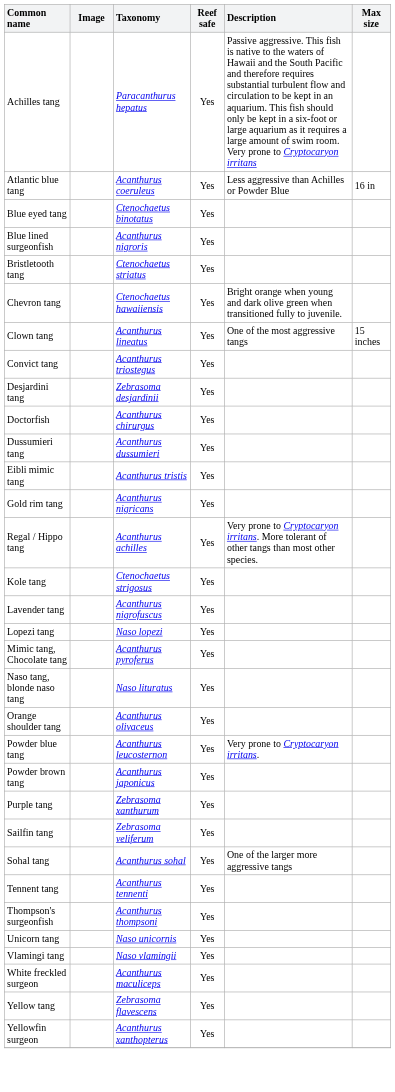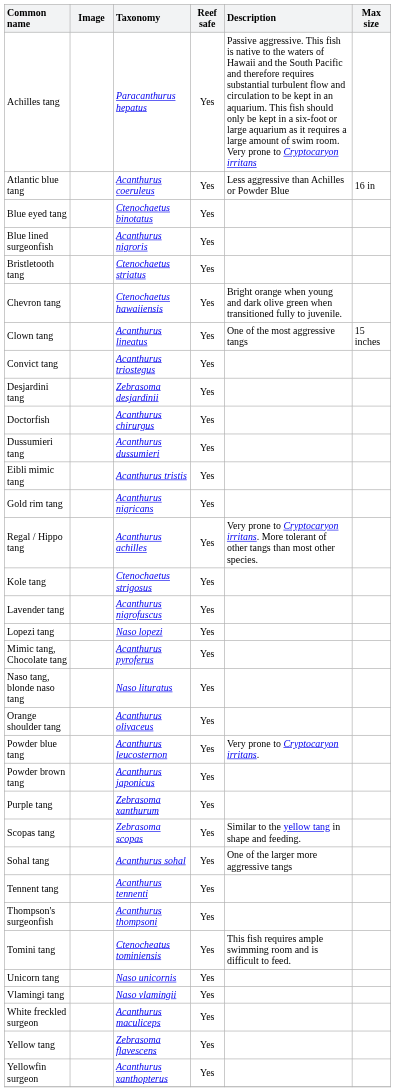 <table class="sortable collapsible" cellpadding="4" width="100%" border="1" style="border:1px solid #aaa; border-collapse:collapse">
 <tr>
 <th align="left" style="background:#F2F3F4" width="170px">Common name</th>
 <th style="background:#F2F3F4" width="130px" class="unsortable">Image</th>
 <th align="left" style="background:#F2F3F4" width="190px">Taxonomy</th>
 <th style="background:#F2F3F4" width="100px">Reef safe</th>
 <th align="left" style="background:#F2F3F4" width="610px" class="unsortable">Description</th>
 <th style="background:#F2F3F4" width="100px">Max size</th>
 </tr>
 <tr>
 <td>Achilles tang</td>
 <td></td>
 <td><em><a href='#'>Paracanthurus hepatus</a></em></td>
 <td align="center">Yes</td>
 <td>Passive aggressive. This fish is native to the waters of Hawaii and the South Pacific and therefore requires substantial turbulent flow and circulation to be kept in an aquarium.  This fish should only be kept in a six-foot or large aquarium as it requires a large amount of swim room. Very prone to <em><a href='#'>Cryptocaryon irritans</a></em></td>
 <td align="center"></td>
 </tr>
 <tr>
 <td>Atlantic blue tang</td>
 <td></td>
 <td><em><a href='#'>Acanthurus coeruleus</a></em></td>
 <td align="center">Yes</td>
 <td>Less aggressive than Achilles or Powder Blue</td>
 <td>16 in</td>
 </tr>
 <tr>
 <td>Blue eyed tang</td>
 <td></td>
 <td><em><a href='#'>Ctenochaetus binotatus</a></em></td>
 <td align="center">Yes</td>
 <td></td>
 <td></td>
 </tr>
 <tr>
 <td>Blue lined surgeonfish</td>
 <td></td>
 <td><em><a href='#'>Acanthurus nigroris</a></em></td>
 <td align="center">Yes</td>
 <td></td>
 <td></td>
 </tr>
 <tr>
 <td>Bristletooth tang</td>
 <td></td>
 <td><em><a href='#'>Ctenochaetus striatus</a></em></td>
 <td align="center">Yes</td>
 <td></td>
 <td></td>
 </tr>
 <tr>
 <td>Chevron tang</td>
 <td></td>
 <td><em><a href='#'>Ctenochaetus hawaiiensis</a></em></td>
 <td align="center">Yes</td>
 <td>Bright orange when young and dark olive green when transitioned fully to juvenile.</td>
 <td></td>
 </tr>
 <tr>
 <td>Clown tang</td>
 <td></td>
 <td><em><a href='#'>Acanthurus lineatus</a></em></td>
 <td align="center">Yes</td>
 <td>One of the most aggressive tangs</td>
 <td>15 inches</td>
 </tr>
 <tr>
 <td>Convict tang</td>
 <td></td>
 <td><em><a href='#'>Acanthurus triostegus</a></em></td>
 <td align="center">Yes</td>
 <td></td>
 <td></td>
 </tr>
 <tr>
 <td>Desjardini tang</td>
 <td></td>
 <td><em><a href='#'>Zebrasoma desjardinii</a></em></td>
 <td align="center">Yes</td>
 <td></td>
 <td></td>
 </tr>
 <tr>
 <td>Doctorfish</td>
 <td></td>
 <td><em><a href='#'>Acanthurus chirurgus</a></em></td>
 <td align="center">Yes</td>
 <td></td>
 <td></td>
 </tr>
 <tr>
 <td>Dussumieri tang</td>
 <td></td>
 <td><em><a href='#'>Acanthurus dussumieri</a></em></td>
 <td align="center">Yes</td>
 <td></td>
 <td align="center"></td>
 </tr>
 <tr>
 <td>Eibli mimic tang</td>
 <td></td>
 <td><em><a href='#'>Acanthurus tristis</a></em></td>
 <td align="center">Yes</td>
 <td></td>
 <td></td>
 </tr>
 <tr>
 <td>Gold rim tang</td>
 <td></td>
 <td><em><a href='#'>Acanthurus nigricans</a></em></td>
 <td align="center">Yes</td>
 <td></td>
 <td></td>
 </tr>
 <tr>
 <td>Regal / Hippo tang</td>
 <td></td>
 <td><em><a href='#'>Acanthurus achilles</a></em></td>
 <td align="center">Yes</td>
 <td>Very prone to <em><a href='#'>Cryptocaryon irritans</a></em>. More tolerant of other tangs than most other species.</td>
 <td></td>
 </tr>
 <tr>
 <td>Kole tang</td>
 <td></td>
 <td><em><a href='#'>Ctenochaetus strigosus</a></em></td>
 <td align="center">Yes</td>
 <td></td>
 <td></td>
 </tr>
 <tr>
 <td>Lavender tang</td>
 <td></td>
 <td><em><a href='#'>Acanthurus nigrofuscus</a></em></td>
 <td align="center">Yes</td>
 <td></td>
 <td></td>
 </tr>
 <tr>
 <td>Lopezi tang</td>
 <td></td>
 <td><em><a href='#'>Naso lopezi</a></em></td>
 <td align="center">Yes</td>
 <td></td>
 <td></td>
 </tr>
 <tr>
 <td>Mimic tang, Chocolate tang</td>
 <td></td>
 <td><em><a href='#'>Acanthurus pyroferus</a></em></td>
 <td align="center">Yes</td>
 <td></td>
 <td></td>
 </tr>
 <tr>
 <td>Naso tang, blonde naso tang</td>
 <td></td>
 <td><em><a href='#'>Naso lituratus</a></em></td>
 <td align="center">Yes</td>
 <td></td>
 <td></td>
 </tr>
 <tr>
 <td>Orange shoulder tang</td>
 <td></td>
 <td><em><a href='#'>Acanthurus olivaceus</a></em></td>
 <td align="center">Yes</td>
 <td></td>
 <td></td>
 </tr>
 <tr>
 <td>Powder blue tang</td>
 <td></td>
 <td><em><a href='#'>Acanthurus leucosternon</a></em></td>
 <td align="center">Yes</td>
 <td>Very prone to <em><a href='#'>Cryptocaryon irritans</a></em>.</td>
 <td></td>
 </tr>
 <tr>
 <td>Powder brown tang</td>
 <td></td>
 <td><em><a href='#'>Acanthurus japonicus</a></em></td>
 <td align="center">Yes</td>
 <td></td>
 <td></td>
 </tr>
 <tr>
 <td>Purple tang</td>
 <td></td>
 <td><em><a href='#'>Zebrasoma xanthurum</a></em></td>
 <td align="center">Yes</td>
 <td></td>
 <td></td>
 </tr>
 <tr>
-<td>Sailfin tang</td>
+<td>Scopas tang</td>
 <td></td>
-<td><em><a href='#'>Zebrasoma veliferum</a></em></td>
+<td><em><a href='#'>Zebrasoma scopas</a></em></td>
 <td align="center">Yes</td>
-<td></td>
+<td>Similar to the <a href='#'>yellow tang</a> in shape and feeding.</td>
 <td></td>
 </tr>
 <tr>
 <td>Sohal tang</td>
 <td></td>
 <td><em><a href='#'>Acanthurus sohal</a></em></td>
 <td align="center">Yes</td>
 <td>One of the larger more aggressive tangs</td>
 <td align="center"></td>
 </tr>
 <tr>
 <td>Tennent tang</td>
 <td></td>
 <td><em><a href='#'>Acanthurus tennenti</a></em></td>
 <td align="center">Yes</td>
 <td></td>
 <td></td>
 </tr>
 <tr>
 <td>Thompson's surgeonfish</td>
 <td></td>
 <td><em><a href='#'>Acanthurus thompsoni</a></em></td>
 <td align="center">Yes</td>
 <td></td>
 <td align="center"></td>
+</tr>
+<tr>
+<td>Tomini tang</td>
+<td></td>
+<td><em><a href='#'>Ctenocheatus tominiensis</a></em></td>
+<td align="center">Yes</td>
+<td>This fish requires ample swimming room and is difficult to feed.</td>
+<td></td>
 </tr>
 <tr>
 <td>Unicorn tang</td>
 <td></td>
 <td><em><a href='#'>Naso unicornis</a></em></td>
 <td align="center">Yes</td>
 <td></td>
 <td></td>
 </tr>
 <tr>
 <td>Vlamingi tang</td>
 <td></td>
 <td><em><a href='#'>Naso vlamingii</a></em></td>
 <td align="center">Yes</td>
 <td></td>
 <td></td>
 </tr>
 <tr>
 <td>White freckled surgeon</td>
 <td></td>
 <td><em><a href='#'>Acanthurus maculiceps</a></em></td>
 <td align="center">Yes</td>
 <td></td>
 <td></td>
 </tr>
 <tr>
 <td>Yellow tang</td>
 <td></td>
 <td><em><a href='#'>Zebrasoma flavescens</a></em></td>
 <td align="center">Yes</td>
 <td></td>
 <td></td>
 </tr>
 <tr>
 <td>Yellowfin surgeon</td>
 <td></td>
 <td><em><a href='#'>Acanthurus xanthopterus</a></em></td>
 <td align="center">Yes</td>
 <td></td>
 <td></td>
 </tr>
 <tr>
 </tr>
 </table>
